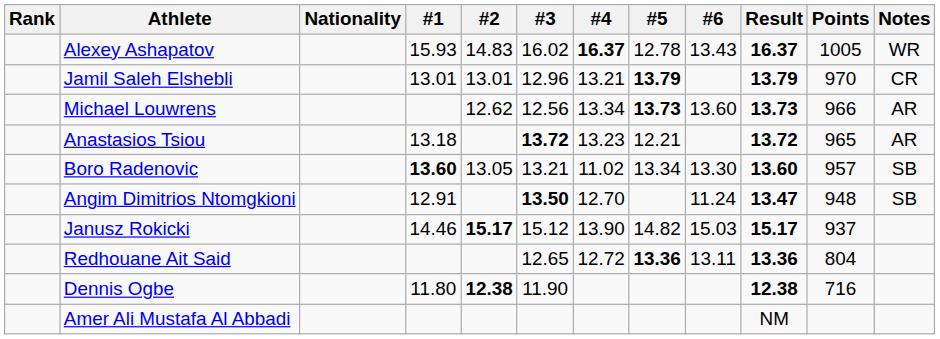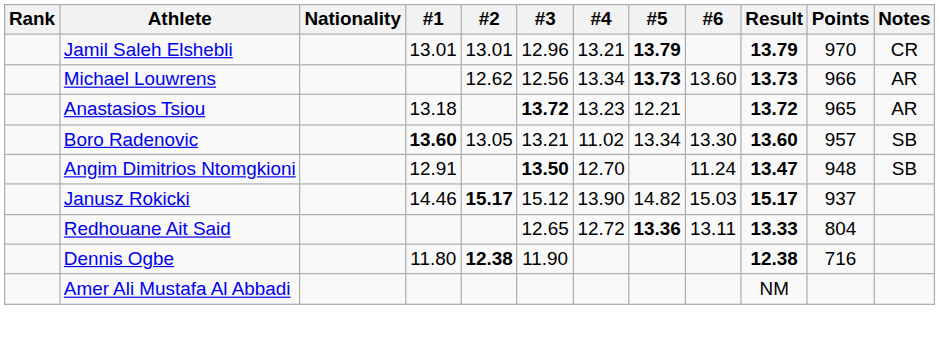 <table class="wikitable sortable" style="text-align:center">
 <tr>
 <th>Rank</th>
 <th>Athlete</th>
 <th>Nationality</th>
 <th>#1</th>
 <th>#2</th>
 <th>#3</th>
 <th>#4</th>
 <th>#5</th>
 <th>#6</th>
 <th>Result</th>
 <th>Points</th>
 <th>Notes</th>
-</tr>
-<tr>
-<td></td>
-<td align=left><a href='#'>Alexey Ashapatov</a></td>
-<td align=left></td>
-<td>15.93</td>
-<td>14.83</td>
-<td>16.02</td>
-<td><strong>16.37</strong></td>
-<td>12.78</td>
-<td>13.43</td>
-<td><strong>16.37</strong></td>
-<td>1005</td>
-<td>WR</td>
 </tr>
 <tr>
 <td></td>
 <td align=left><a href='#'>Jamil Saleh Elshebli</a></td>
 <td align=left></td>
 <td>13.01</td>
 <td>13.01</td>
 <td>12.96</td>
 <td>13.21</td>
 <td><strong>13.79</strong></td>
 <td></td>
 <td><strong>13.79</strong></td>
 <td>970</td>
 <td>CR</td>
 </tr>
 <tr>
 <td></td>
 <td align=left><a href='#'>Michael Louwrens</a></td>
 <td align=left></td>
 <td></td>
 <td>12.62</td>
 <td>12.56</td>
 <td>13.34</td>
 <td><strong>13.73</strong></td>
 <td>13.60</td>
 <td><strong>13.73</strong></td>
 <td>966</td>
 <td>AR</td>
 </tr>
 <tr>
 <td></td>
 <td align=left><a href='#'>Anastasios Tsiou</a></td>
 <td align=left></td>
 <td>13.18</td>
 <td></td>
 <td><strong>13.72</strong></td>
 <td>13.23</td>
 <td>12.21</td>
 <td></td>
 <td><strong>13.72</strong></td>
 <td>965</td>
 <td>AR</td>
 </tr>
 <tr>
 <td></td>
 <td align=left><a href='#'>Boro Radenovic</a></td>
 <td align=left></td>
 <td><strong>13.60</strong></td>
 <td>13.05</td>
 <td>13.21</td>
 <td>11.02</td>
 <td>13.34</td>
 <td>13.30</td>
 <td><strong>13.60</strong></td>
 <td>957</td>
 <td>SB</td>
 </tr>
 <tr>
 <td></td>
 <td align=left><a href='#'>Angim Dimitrios Ntomgkioni</a></td>
 <td align=left></td>
 <td>12.91</td>
 <td></td>
 <td><strong>13.50</strong></td>
 <td>12.70</td>
 <td></td>
 <td>11.24</td>
 <td><strong>13.47</strong></td>
 <td>948</td>
 <td>SB</td>
 </tr>
 <tr>
 <td></td>
 <td align=left><a href='#'>Janusz Rokicki</a></td>
 <td align=left></td>
 <td>14.46</td>
 <td><strong>15.17</strong></td>
 <td>15.12</td>
 <td>13.90</td>
 <td>14.82</td>
 <td>15.03</td>
 <td><strong>15.17</strong></td>
 <td>937</td>
 <td></td>
 </tr>
 <tr>
 <td></td>
 <td align=left><a href='#'>Redhouane Ait Said</a></td>
 <td align=left></td>
 <td></td>
 <td></td>
 <td>12.65</td>
 <td>12.72</td>
 <td><strong>13.36</strong></td>
 <td>13.11</td>
-<td><strong>13.36</strong></td>
+<td><strong>13.33</strong></td>
 <td>804</td>
 <td></td>
 </tr>
 <tr>
 <td></td>
 <td align=left><a href='#'>Dennis Ogbe</a></td>
 <td align=left></td>
 <td>11.80</td>
 <td><strong>12.38</strong></td>
 <td>11.90</td>
 <td></td>
 <td></td>
 <td></td>
 <td><strong>12.38</strong></td>
 <td>716</td>
 <td></td>
 </tr>
 <tr>
 <td></td>
 <td align=left><a href='#'>Amer Ali Mustafa Al Abbadi</a></td>
 <td align=left></td>
 <td></td>
 <td></td>
 <td></td>
 <td></td>
 <td></td>
 <td></td>
 <td>NM</td>
 <td></td>
 <td></td>
 </tr>
 </table>
